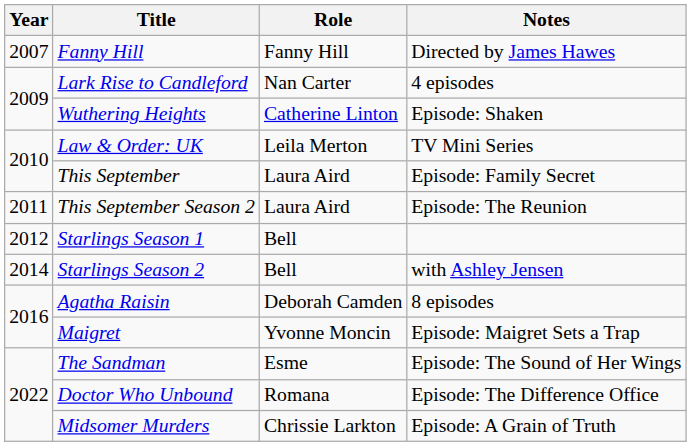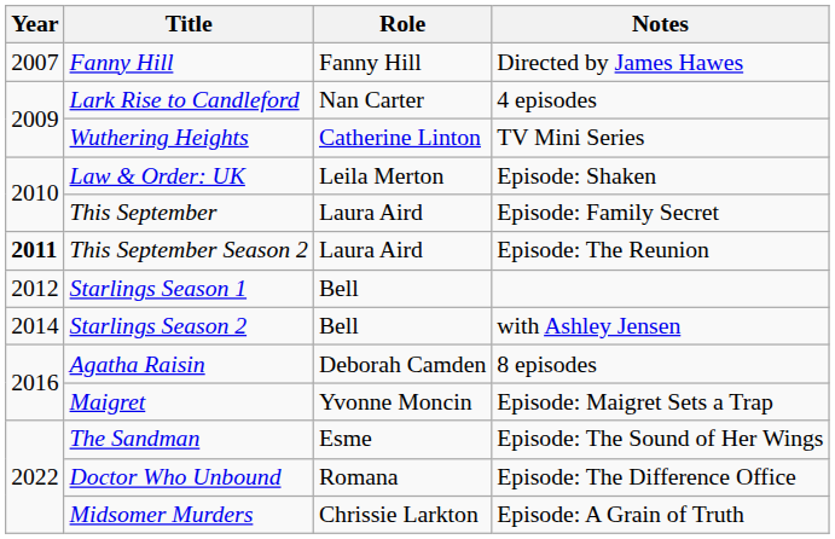 <table class="wikitable sortable plainrowheaders">
 <tr style="text-align:center;">
 <th scope="col">Year</th>
 <th scope="col">Title</th>
 <th scope="col">Role</th>
 <th scope="col">Notes</th>
 </tr>
 <tr>
 <td>2007</td>
 <td><em><a href='#'>Fanny Hill</a></em></td>
 <td>Fanny Hill</td>
 <td>Directed by <a href='#'>James Hawes</a></td>
 </tr>
 <tr>
 <td rowspan="2">2009</td>
 <td><em><a href='#'>Lark Rise to Candleford</a></em></td>
 <td>Nan Carter</td>
 <td>4 episodes</td>
 </tr>
 <tr>
 <td><em><a href='#'>Wuthering Heights</a></em></td>
 <td><a href='#'>Catherine Linton</a></td>
-<td>Episode: Shaken</td>
+<td>TV Mini Series</td>
 </tr>
 <tr>
 <td rowspan="2">2010</td>
 <td><em><a href='#'>Law & Order: UK</a></em></td>
 <td>Leila Merton</td>
-<td>TV Mini Series</td>
+<td>Episode: Shaken</td>
 </tr>
 <tr>
 <td><em>This September</em></td>
 <td>Laura Aird</td>
 <td>Episode: Family Secret</td>
 </tr>
 <tr>
-<td>2011</td>
+<td><strong>2011</strong></td>
 <td><em>This September Season 2</em></td>
 <td>Laura Aird</td>
 <td>Episode: The Reunion</td>
 </tr>
 <tr>
 <td>2012</td>
 <td><em><a href='#'>Starlings Season 1</a></em></td>
 <td>Bell</td>
 <td></td>
 </tr>
 <tr>
 <td>2014</td>
 <td><em><a href='#'>Starlings Season 2</a></em></td>
 <td>Bell</td>
 <td>with <a href='#'>Ashley Jensen</a></td>
 </tr>
 <tr>
 <td rowspan="2">2016</td>
 <td><em><a href='#'>Agatha Raisin</a></em></td>
 <td>Deborah Camden</td>
 <td>8 episodes</td>
 </tr>
 <tr>
 <td><em><a href='#'>Maigret</a></em></td>
 <td>Yvonne Moncin</td>
 <td>Episode: Maigret Sets a Trap</td>
 </tr>
 <tr>
 <td rowspan="3">2022</td>
 <td><em><a href='#'>The Sandman</a></em></td>
 <td>Esme</td>
 <td>Episode: The Sound of Her Wings</td>
 </tr>
 <tr>
 <td><em><a href='#'>Doctor Who Unbound</a></em></td>
 <td>Romana</td>
 <td>Episode: The Difference Office</td>
 </tr>
 <tr>
 <td><em><a href='#'>Midsomer Murders</a></em></td>
 <td>Chrissie Larkton</td>
 <td>Episode: A Grain of Truth</td>
 </tr>
 </table>
